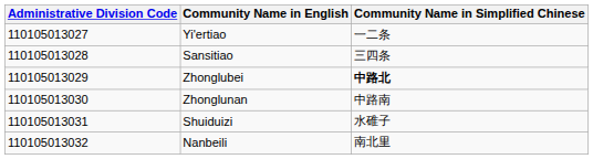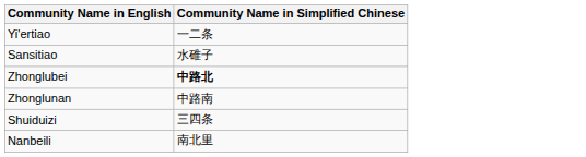 <table class="wikitable sortable">
 <tr>
-<th><a href='#'>Administrative Division Code</a></th>
 <th>Community Name in English</th>
 <th>Community Name in Simplified Chinese</th>
 </tr>
 <tr>
-<td>110105013027</td>
 <td>Yi'ertiao</td>
 <td>一二条</td>
 </tr>
 <tr>
-<td>110105013028</td>
 <td>Sansitiao</td>
-<td>三四条</td>
+<td>水碓子</td>
 </tr>
 <tr>
-<td>110105013029</td>
 <td>Zhonglubei</td>
 <td><strong>中路北</strong></td>
 </tr>
 <tr>
-<td>110105013030</td>
 <td>Zhonglunan</td>
 <td>中路南</td>
 </tr>
 <tr>
-<td>110105013031</td>
 <td>Shuiduizi</td>
-<td>水碓子</td>
+<td>三四条</td>
 </tr>
 <tr>
-<td>110105013032</td>
 <td>Nanbeili</td>
 <td>南北里</td>
 </tr>
 </table>
